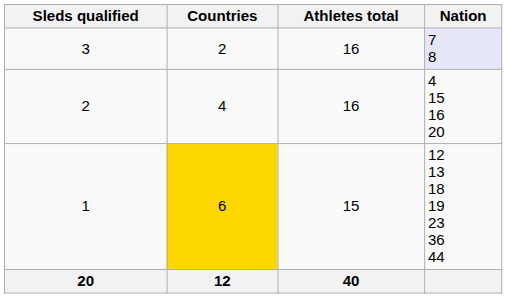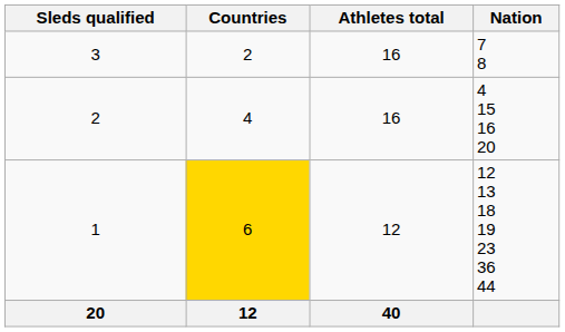 <table class="wikitable" width=530>
 <tr>
 <th>Sleds qualified</th>
 <th>Countries</th>
 <th>Athletes total</th>
 <th>Nation</th>
 </tr>
 <tr>
 <td align=center>3</td>
 <td align=center>2</td>
 <td align=center>16</td>
-<td style="background: lavender;"> 7<br> 8</td>
+<td> 7<br> 8</td>
 </tr>
 <tr>
 <td align=center>2</td>
 <td align=center>4</td>
 <td align=center>16</td>
 <td> 4<br> 15<br> 16<br> 20</td>
 </tr>
 <tr>
 <td align=center>1</td>
 <td align=center style="background: gold;">6</td>
-<td align=center>15</td>
+<td align=center>12</td>
 <td> 12<br> 13<br> 18<br> 19<br> 23<br><s></s> 36<br> 44</td>
 </tr>
 <tr>
 <th>20</th>
 <th>12</th>
 <th>40</th>
 <th></th>
 </tr>
 </table>
